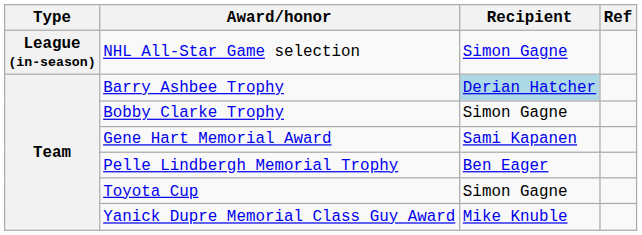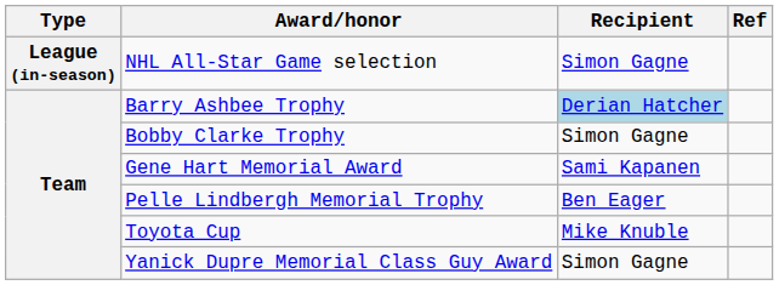 <table class="wikitable">
 <tr>
 <th scope="col">Type</th>
 <th scope="col">Award/honor</th>
 <th scope="col">Recipient</th>
 <th scope="col">Ref</th>
 </tr>
 <tr>
 <th scope="row">League<br><small>(in-season)</small></th>
 <td><a href='#'>NHL All-Star Game</a> selection</td>
 <td><a href='#'>Simon Gagne</a></td>
 <td></td>
 </tr>
 <tr>
 <th scope="row" rowspan="6">Team</th>
 <td><a href='#'>Barry Ashbee Trophy</a></td>
 <td style="background: lightblue;"><a href='#'>Derian Hatcher</a></td>
 <td></td>
 </tr>
 <tr>
 <td><a href='#'>Bobby Clarke Trophy</a></td>
 <td>Simon Gagne</td>
 <td></td>
 </tr>
 <tr>
 <td><a href='#'>Gene Hart Memorial Award</a></td>
 <td><a href='#'>Sami Kapanen</a></td>
 <td></td>
 </tr>
 <tr>
 <td><a href='#'>Pelle Lindbergh Memorial Trophy</a></td>
 <td><a href='#'>Ben Eager</a></td>
 <td></td>
 </tr>
 <tr>
 <td><a href='#'>Toyota Cup</a></td>
-<td>Simon Gagne</td>
+<td><a href='#'>Mike Knuble</a></td>
 <td></td>
 </tr>
 <tr>
 <td><a href='#'>Yanick Dupre Memorial Class Guy Award</a></td>
-<td><a href='#'>Mike Knuble</a></td>
+<td>Simon Gagne</td>
 <td></td>
 </tr>
 </table>
